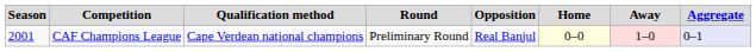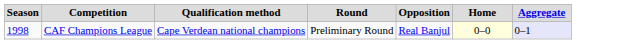 <table class="sortable plainrowheaders wikitable">
 <tr>
 <th style="background:#DCDCDC">Season</th>
 <th style="background:#DCDCDC">Competition</th>
 <th style="background:#DCDCDC">Qualification method</th>
 <th style="background:#DCDCDC">Round</th>
 <th style="background:#DCDCDC">Opposition</th>
 <th width="80" style="background:#DCDCDC">Home</th>
-<th width="80" style="background:#DCDCDC">Away</th>
 <th width="80" style="background:#DCDCDC"><a href='#'>Aggregate</a></th>
 </tr>
 <tr>
-<td><a href='#'>2001</a></td>
+<td><a href='#'>1998</a></td>
 <td><a href='#'>CAF Champions League</a></td>
 <td><a href='#'>Cape Verdean national champions</a></td>
 <td align=left>Preliminary Round</td>
 <td align=left>  <a href='#'>Real Banjul</a></td>
 <td style="background:#ffd; text-align:center">0–0</td>
-<td style="background:#fdd; text-align:center">1–0</td>
 <td style="background: lavender;">0–1</td>
 </tr>
 </table>
